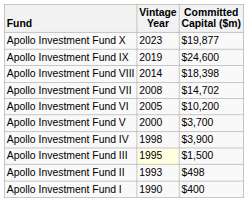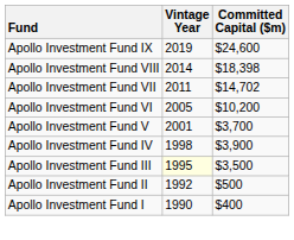 <table class="wikitable">
 <tr>
 <th style="text-align:left; vertical-align:bottom">Fund</th>
 <th>Vintage<br>Year</th>
 <th>Committed<br>Capital ($m)</th>
-</tr>
-<tr>
-<td>Apollo Investment Fund X</td>
-<td>2023</td>
-<td>$19,877</td>
 </tr>
 <tr>
 <td>Apollo Investment Fund IX</td>
 <td>2019</td>
 <td>$24,600</td>
 </tr>
 <tr>
 <td>Apollo Investment Fund VIII</td>
 <td>2014</td>
 <td>$18,398</td>
 </tr>
 <tr>
 <td>Apollo Investment Fund VII</td>
-<td>2008</td>
+<td>2011</td>
 <td>$14,702</td>
 </tr>
 <tr>
 <td>Apollo Investment Fund VI</td>
 <td>2005</td>
 <td>$10,200</td>
 </tr>
 <tr>
 <td>Apollo Investment Fund V</td>
-<td>2000</td>
+<td>2001</td>
 <td>$3,700</td>
 </tr>
 <tr>
 <td>Apollo Investment Fund IV</td>
 <td>1998</td>
 <td>$3,900</td>
 </tr>
 <tr>
 <td>Apollo Investment Fund III</td>
 <td style="background: lightyellow;">1995</td>
-<td>$1,500</td>
+<td>$3,500</td>
 </tr>
 <tr>
 <td>Apollo Investment Fund II</td>
-<td>1993</td>
-<td>$498</td>
+<td>1992</td>
+<td>$500</td>
 </tr>
 <tr>
 <td>Apollo Investment Fund I</td>
 <td>1990</td>
 <td>$400</td>
 </tr>
 </table>
